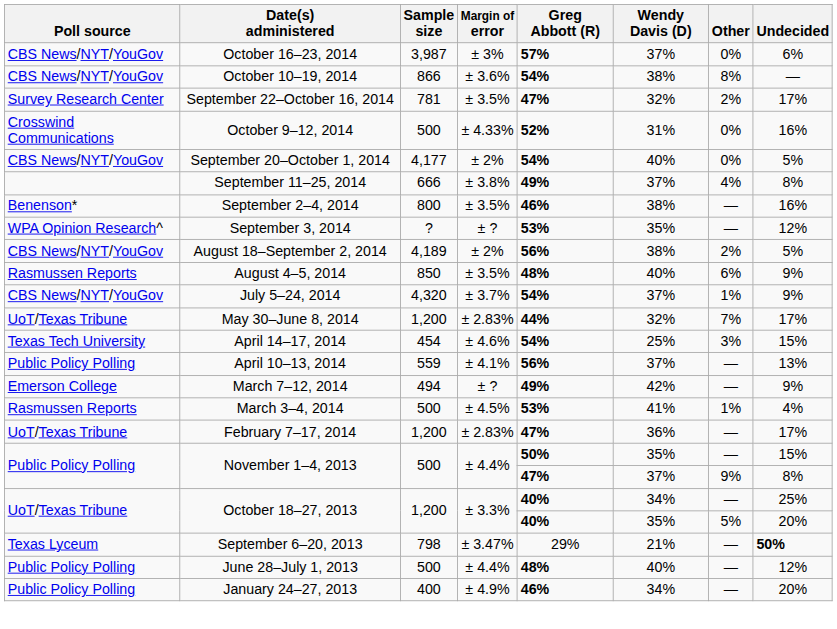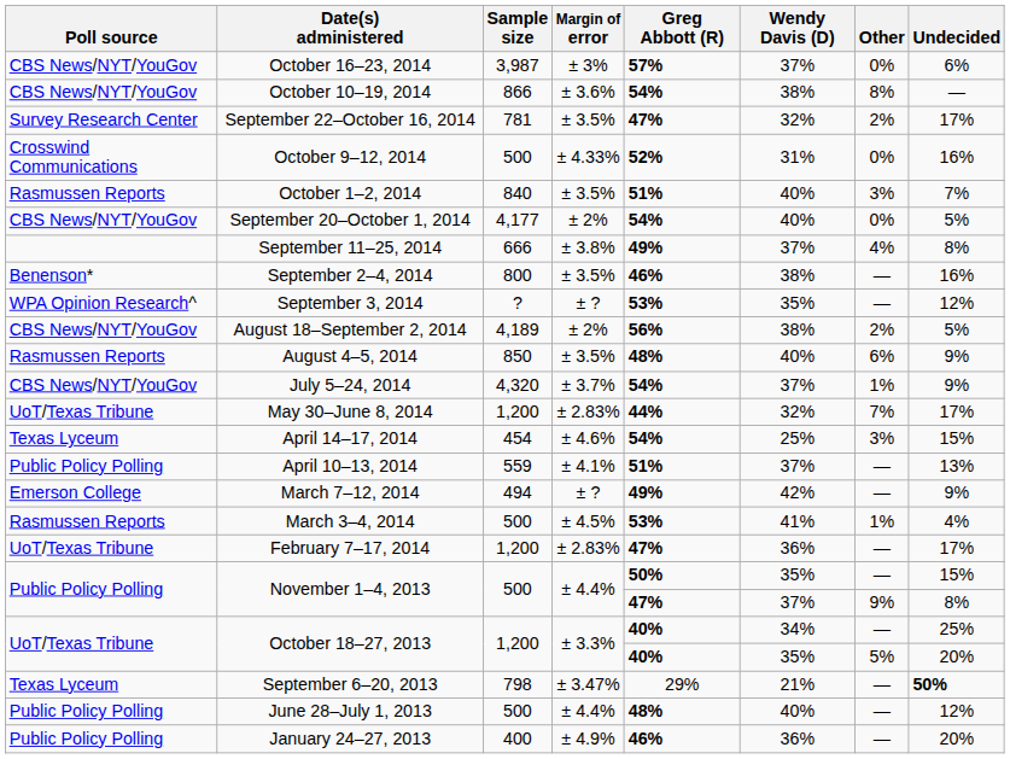 <table class="wikitable">
 <tr valign= bottom>
 <th style="width:190px;">Poll source</th>
 <th style="width:240px;">Date(s)<br>administered</th>
 <th class=small>Sample<br>size</th>
 <th><small>Margin of</small><br>error</th>
 <th style="width:100px;">Greg<br>Abbott (R)</th>
 <th style="width:100px;">Wendy<br>Davis (D)</th>
 <th style="width:40px;">Other</th>
 <th style="width:40px;">Undecided</th>
 </tr>
 <tr>
 <td><a href='#'>CBS News</a>/<a href='#'>NYT</a>/<a href='#'>YouGov</a></td>
 <td align=center>October 16–23, 2014</td>
 <td align=center>3,987</td>
 <td align=center>± 3%</td>
 <td><strong>57%</strong></td>
 <td align=center>37%</td>
 <td align=center>0%</td>
 <td align=center>6%</td>
 </tr>
 <tr>
 <td><a href='#'>CBS News</a>/<a href='#'>NYT</a>/<a href='#'>YouGov</a></td>
 <td align=center>October 10–19, 2014</td>
 <td align=center>866</td>
 <td align=center>± 3.6%</td>
 <td><strong>54%</strong></td>
 <td align=center>38%</td>
 <td align=center>8%</td>
 <td align=center>—</td>
 </tr>
 <tr>
 <td><a href='#'>Survey Research Center</a></td>
 <td align=center>September 22–October 16, 2014</td>
 <td align=center>781</td>
 <td align=center>± 3.5%</td>
 <td><strong>47%</strong></td>
 <td align=center>32%</td>
 <td align=center>2%</td>
 <td align=center>17%</td>
 </tr>
 <tr>
 <td><a href='#'>Crosswind Communications</a></td>
 <td align=center>October 9–12, 2014</td>
 <td align=center>500</td>
 <td align=center>± 4.33%</td>
 <td><strong>52%</strong></td>
 <td align=center>31%</td>
 <td align=center>0%</td>
 <td align=center>16%</td>
+</tr>
+<tr>
+<td><a href='#'>Rasmussen Reports</a></td>
+<td align=center>October 1–2, 2014</td>
+<td align=center>840</td>
+<td align=center>± 3.5%</td>
+<td><strong>51%</strong></td>
+<td align=center>40%</td>
+<td align=center>3%</td>
+<td align=center>7%</td>
 </tr>
 <tr>
 <td><a href='#'>CBS News</a>/<a href='#'>NYT</a>/<a href='#'>YouGov</a></td>
 <td align=center>September 20–October 1, 2014</td>
 <td align=center>4,177</td>
 <td align=center>± 2%</td>
 <td><strong>54%</strong></td>
 <td align=center>40%</td>
 <td align=center>0%</td>
 <td align=center>5%</td>
 </tr>
 <tr>
 <td></td>
 <td align=center>September 11–25, 2014</td>
 <td align=center>666</td>
 <td align=center>± 3.8%</td>
 <td><strong>49%</strong></td>
 <td align=center>37%</td>
 <td align=center>4%</td>
 <td align=center>8%</td>
 </tr>
 <tr>
 <td><a href='#'>Benenson</a>*</td>
 <td align=center>September 2–4, 2014</td>
 <td align=center>800</td>
 <td align=center>± 3.5%</td>
 <td><strong>46%</strong></td>
 <td align=center>38%</td>
 <td align=center>—</td>
 <td align=center>16%</td>
 </tr>
 <tr>
 <td><a href='#'>WPA Opinion Research</a>^</td>
 <td align=center>September 3, 2014</td>
 <td align=center>?</td>
 <td align=center>± ?</td>
 <td><strong>53%</strong></td>
 <td align=center>35%</td>
 <td align=center>—</td>
 <td align=center>12%</td>
 </tr>
 <tr>
 <td><a href='#'>CBS News</a>/<a href='#'>NYT</a>/<a href='#'>YouGov</a></td>
 <td align=center>August 18–September 2, 2014</td>
 <td align=center>4,189</td>
 <td align=center>± 2%</td>
 <td><strong>56%</strong></td>
 <td align=center>38%</td>
 <td align=center>2%</td>
 <td align=center>5%</td>
 </tr>
 <tr>
 <td><a href='#'>Rasmussen Reports</a></td>
 <td align=center>August 4–5, 2014</td>
 <td align=center>850</td>
 <td align=center>± 3.5%</td>
 <td><strong>48%</strong></td>
 <td align=center>40%</td>
 <td align=center>6%</td>
 <td align=center>9%</td>
 </tr>
 <tr>
 <td><a href='#'>CBS News</a>/<a href='#'>NYT</a>/<a href='#'>YouGov</a></td>
 <td align=center>July 5–24, 2014</td>
 <td align=center>4,320</td>
 <td align=center>± 3.7%</td>
 <td><strong>54%</strong></td>
 <td align=center>37%</td>
 <td align=center>1%</td>
 <td align=center>9%</td>
 </tr>
 <tr>
 <td><a href='#'>UoT</a>/<a href='#'>Texas Tribune</a></td>
 <td align=center>May 30–June 8, 2014</td>
 <td align=center>1,200</td>
 <td align=center>± 2.83%</td>
 <td><strong>44%</strong></td>
 <td align=center>32%</td>
 <td align=center>7%</td>
 <td align=center>17%</td>
 </tr>
 <tr>
-<td><a href='#'>Texas Tech University</a></td>
+<td><a href='#'>Texas Lyceum</a></td>
 <td align=center>April 14–17, 2014</td>
 <td align=center>454</td>
 <td align=center>± 4.6%</td>
 <td><strong>54%</strong></td>
 <td align=center>25%</td>
 <td align=center>3%</td>
 <td align=center>15%</td>
 </tr>
 <tr>
 <td><a href='#'>Public Policy Polling</a></td>
 <td align=center>April 10–13, 2014</td>
 <td align=center>559</td>
 <td align=center>± 4.1%</td>
-<td><strong>56%</strong></td>
+<td><strong>51%</strong></td>
 <td align=center>37%</td>
 <td align=center>—</td>
 <td align=center>13%</td>
 </tr>
 <tr>
 <td><a href='#'>Emerson College</a></td>
 <td align=center>March 7–12, 2014</td>
 <td align=center>494</td>
 <td align=center>± ?</td>
 <td><strong>49%</strong></td>
 <td align=center>42%</td>
 <td align=center>—</td>
 <td align=center>9%</td>
 </tr>
 <tr>
 <td><a href='#'>Rasmussen Reports</a></td>
 <td align=center>March 3–4, 2014</td>
 <td align=center>500</td>
 <td align=center>± 4.5%</td>
 <td><strong>53%</strong></td>
 <td align=center>41%</td>
 <td align=center>1%</td>
 <td align=center>4%</td>
 </tr>
 <tr>
 <td><a href='#'>UoT</a>/<a href='#'>Texas Tribune</a></td>
 <td align=center>February 7–17, 2014</td>
 <td align=center>1,200</td>
 <td align=center>± 2.83%</td>
 <td><strong>47%</strong></td>
 <td align=center>36%</td>
 <td align=center>—</td>
 <td align=center>17%</td>
 </tr>
 <tr>
 <td rowspan=2><a href='#'>Public Policy Polling</a></td>
 <td align=center rowspan=2>November 1–4, 2013</td>
 <td align=center rowspan=2>500</td>
 <td align=center rowspan=2>± 4.4%</td>
 <td><strong>50%</strong></td>
 <td align=center>35%</td>
 <td align=center>—</td>
 <td align=center>15%</td>
 </tr>
 <tr>
 <td><strong>47%</strong></td>
 <td align=center>37%</td>
 <td align=center>9%</td>
 <td align=center>8%</td>
 </tr>
 <tr>
 <td rowspan=2><a href='#'>UoT</a>/<a href='#'>Texas Tribune</a></td>
 <td align=center rowspan=2>October 18–27, 2013</td>
 <td align=center rowspan=2>1,200</td>
 <td align=center rowspan=2>± 3.3%</td>
 <td><strong>40%</strong></td>
 <td align=center>34%</td>
 <td align=center>—</td>
 <td align=center>25%</td>
 </tr>
 <tr>
 <td><strong>40%</strong></td>
 <td align=center>35%</td>
 <td align=center>5%</td>
 <td align=center>20%</td>
 </tr>
 <tr>
 <td><a href='#'>Texas Lyceum</a></td>
 <td align=center>September 6–20, 2013</td>
 <td align=center>798</td>
 <td align=center>± 3.47%</td>
 <td align=center>29%</td>
 <td align=center>21%</td>
 <td align=center>—</td>
 <td><strong>50%</strong></td>
 </tr>
 <tr>
 <td><a href='#'>Public Policy Polling</a></td>
 <td align=center>June 28–July 1, 2013</td>
 <td align=center>500</td>
 <td align=center>± 4.4%</td>
 <td><strong>48%</strong></td>
 <td align=center>40%</td>
 <td align=center>—</td>
 <td align=center>12%</td>
 </tr>
 <tr>
 <td><a href='#'>Public Policy Polling</a></td>
 <td align=center>January 24–27, 2013</td>
 <td align=center>400</td>
 <td align=center>± 4.9%</td>
 <td><strong>46%</strong></td>
-<td align=center>34%</td>
+<td align=center>36%</td>
 <td align=center>—</td>
 <td align=center>20%</td>
 </tr>
 </table>
